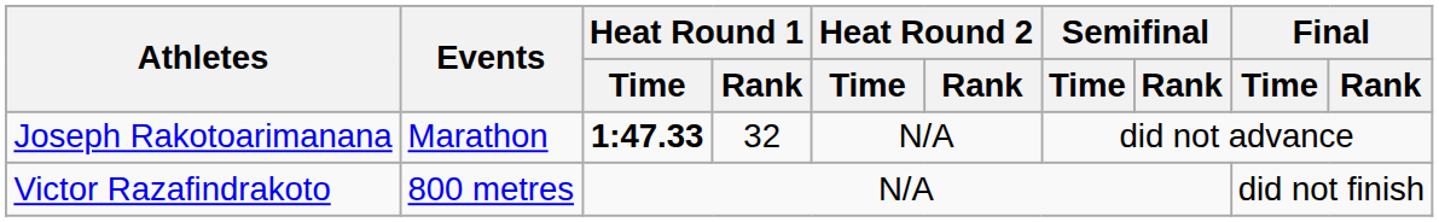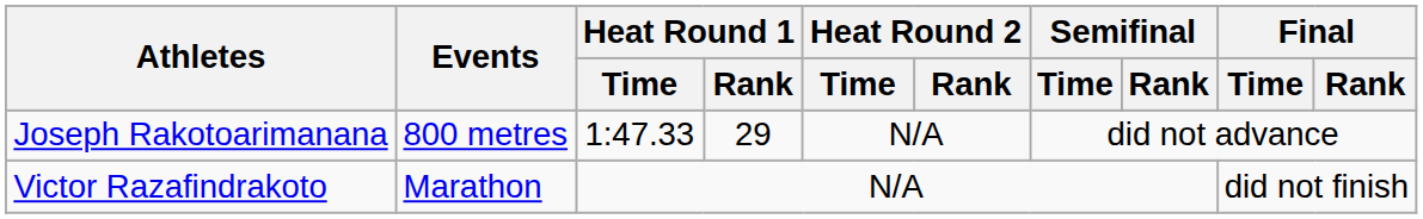 <table class=wikitable style=font-size:90%>
 <tr>
 <th rowspan=2>Athletes</th>
 <th rowspan=2>Events</th>
 <th colspan=2>Heat Round 1</th>
 <th colspan=2>Heat Round 2</th>
 <th colspan=2>Semifinal</th>
 <th colspan=2>Final</th>
 </tr>
 <tr>
 <th>Time</th>
 <th>Rank</th>
 <th>Time</th>
 <th>Rank</th>
 <th>Time</th>
 <th>Rank</th>
 <th>Time</th>
 <th>Rank</th>
 </tr>
 <tr>
 <td><a href='#'>Joseph Rakotoarimanana</a></td>
-<td><a href='#'>Marathon</a></td>
-<td align=center><strong>1:47.33</strong></td>
-<td align=center>32</td>
+<td><a href='#'>800 metres</a></td>
+<td align=center>1:47.33</td>
+<td align=center>29</td>
 <td align=center colspan=2>N/A</td>
 <td align=center colspan=4>did not advance</td>
 </tr>
 <tr>
 <td><a href='#'>Victor Razafindrakoto</a></td>
-<td><a href='#'>800 metres</a></td>
+<td><a href='#'>Marathon</a></td>
 <td align=center colspan=6>N/A</td>
 <td align=center colspan=2>did not finish</td>
 </tr>
 </table>
